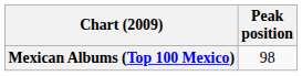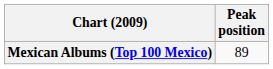 <table class="wikitable plainrowheaders sortable">
 <tr>
 <th scope="col">Chart (2009)</th>
 <th scope="col">Peak<br>position</th>
 </tr>
 <tr>
 <th scope="row">Mexican Albums (<a href='#'>Top 100 Mexico</a>)</th>
-<td style="text-align:center;">98</td>
+<td style="text-align:center;">89</td>
 </tr>
 </table>
